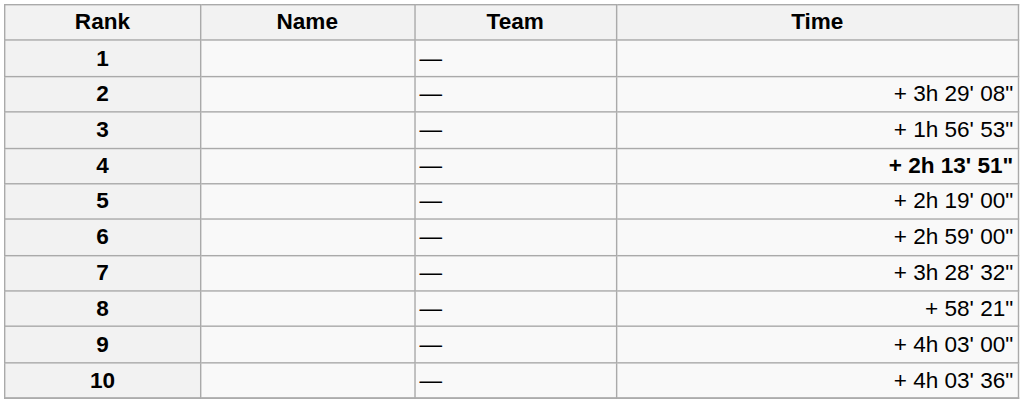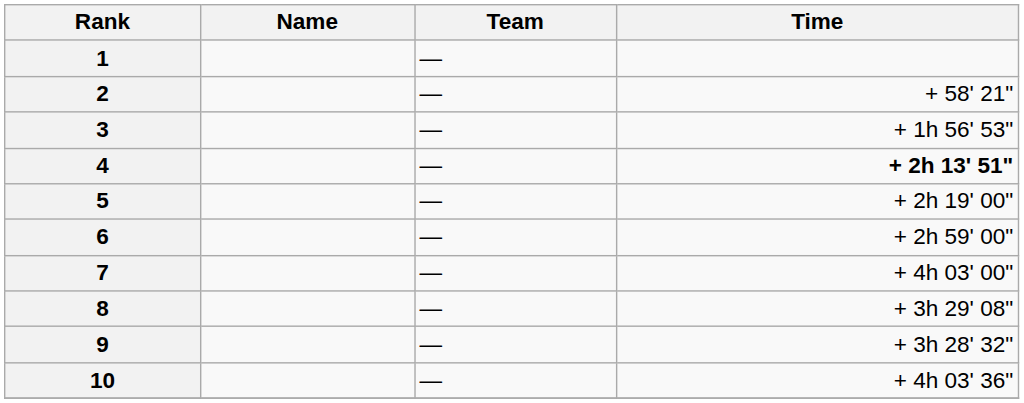 <table class="wikitable" style="width:45em;margin-bottom:0;">
 <tr>
 <th>Rank</th>
 <th>Name</th>
 <th>Team</th>
 <th>Time</th>
 </tr>
 <tr>
 <th style="text-align:center">1</th>
 <td></td>
 <td>—</td>
 <td align="right"></td>
 </tr>
 <tr>
 <th style="text-align:center">2</th>
 <td></td>
 <td>—</td>
-<td align="right">+ 3h 29' 08"</td>
+<td align="right">+ 58' 21"</td>
 </tr>
 <tr>
 <th style="text-align:center">3</th>
 <td></td>
 <td>—</td>
 <td align="right">+ 1h 56' 53"</td>
 </tr>
 <tr>
 <th style="text-align:center">4</th>
 <td></td>
 <td>—</td>
 <td align="right"><strong>+ 2h 13' 51"</strong></td>
 </tr>
 <tr>
 <th style="text-align:center">5</th>
 <td></td>
 <td>—</td>
 <td align="right">+ 2h 19' 00"</td>
 </tr>
 <tr>
 <th style="text-align:center">6</th>
 <td></td>
 <td>—</td>
 <td align="right">+ 2h 59' 00"</td>
 </tr>
 <tr>
 <th style="text-align:center">7</th>
 <td></td>
 <td>—</td>
-<td align="right">+ 3h 28' 32"</td>
+<td align="right">+ 4h 03' 00"</td>
 </tr>
 <tr>
 <th style="text-align:center">8</th>
 <td></td>
 <td>—</td>
-<td align="right">+ 58' 21"</td>
+<td align="right">+ 3h 29' 08"</td>
 </tr>
 <tr>
 <th style="text-align:center">9</th>
 <td></td>
 <td>—</td>
-<td align="right">+ 4h 03' 00"</td>
+<td align="right">+ 3h 28' 32"</td>
 </tr>
 <tr>
 <th style="text-align:center">10</th>
 <td></td>
 <td>—</td>
 <td align="right">+ 4h 03' 36"</td>
 </tr>
 <tr>
 </tr>
 </table>
